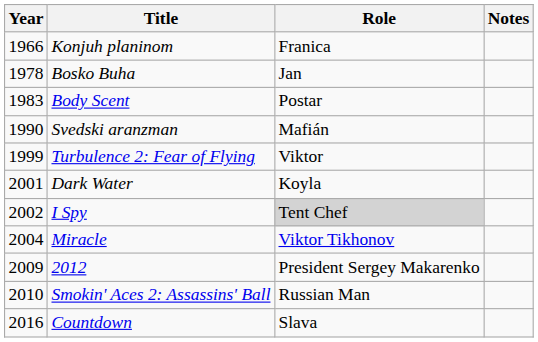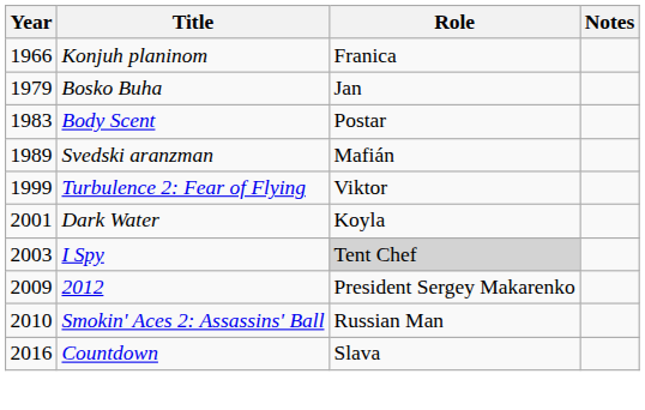 <table class="wikitable sortable">
 <tr>
 <th>Year</th>
 <th>Title</th>
 <th>Role</th>
 <th>Notes</th>
 </tr>
 <tr>
 <td>1966</td>
 <td><em>Konjuh planinom</em></td>
 <td>Franica</td>
 <td></td>
 </tr>
 <tr>
-<td>1978</td>
+<td>1979</td>
 <td><em>Bosko Buha</em></td>
 <td>Jan</td>
 <td></td>
 </tr>
 <tr>
 <td>1983</td>
 <td><em><a href='#'>Body Scent</a></em></td>
 <td>Postar</td>
 <td></td>
 </tr>
 <tr>
-<td>1990</td>
+<td>1989</td>
 <td><em>Svedski aranzman</em></td>
 <td>Mafián</td>
 <td></td>
 </tr>
 <tr>
 <td>1999</td>
 <td><em><a href='#'>Turbulence 2: Fear of Flying</a></em></td>
 <td>Viktor</td>
 <td></td>
 </tr>
 <tr>
 <td>2001</td>
 <td><em>Dark Water</em></td>
 <td>Koyla</td>
 <td></td>
 </tr>
 <tr>
-<td>2002</td>
+<td>2003</td>
 <td><a href='#'><em>I Spy</em></a></td>
 <td style="background: lightgrey;">Tent Chef</td>
-<td></td>
-</tr>
-<tr>
-<td>2004</td>
-<td><a href='#'><em>Miracle</em></a></td>
-<td><a href='#'>Viktor Tikhonov</a></td>
 <td></td>
 </tr>
 <tr>
 <td>2009</td>
 <td><a href='#'><em>2012</em></a></td>
 <td>President Sergey Makarenko</td>
 <td></td>
 </tr>
 <tr>
 <td>2010</td>
 <td><em><a href='#'>Smokin' Aces 2: Assassins' Ball</a></em></td>
 <td>Russian Man</td>
 <td></td>
 </tr>
 <tr>
 <td>2016</td>
 <td><a href='#'><em>Countdown</em></a></td>
 <td>Slava</td>
 <td></td>
 </tr>
 </table>
